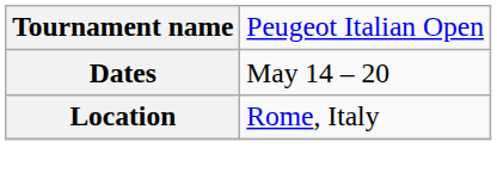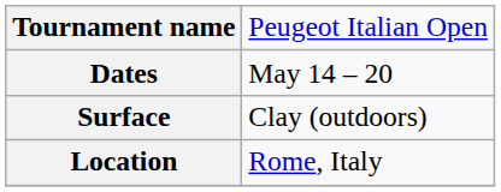 <table class="wikitable">
 <tr>
 <th>Tournament name</th>
 <td><a href='#'>Peugeot Italian Open</a></td>
 </tr>
 <tr>
 <th>Dates</th>
 <td>May 14 – 20</td>
 </tr>
 <tr>
+<th>Surface</th>
+<td>Clay (outdoors)</td>
+</tr>
+<tr>
 <th>Location</th>
 <td><a href='#'>Rome</a>, Italy</td>
 </tr>
 <tr>
 </tr>
 </table>
